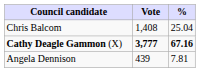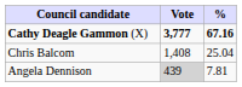 <table class="wikitable">
 <tr>
 <th style="background:#ddf; width:200px;">Council candidate</th>
 <th style="background:#ddf; width:50px;">Vote</th>
 <th style="background:#ddf; width:30px;">%</th>
 </tr>
 <tr>
+<td><strong>Cathy Deagle Gammon</strong> (X)</td>
+<td><strong>3,777</strong></td>
+<td><strong>67.16</strong></td>
+</tr>
+<tr>
 <td>Chris Balcom</td>
 <td>1,408</td>
 <td>25.04</td>
 </tr>
 <tr>
-<td><strong>Cathy Deagle Gammon</strong> (X)</td>
-<td><strong>3,777</strong></td>
-<td><strong>67.16</strong></td>
-</tr>
-<tr>
 <td>Angela Dennison</td>
-<td>439</td>
+<td style="background: lightgrey;">439</td>
 <td>7.81</td>
 </tr>
 </table>
